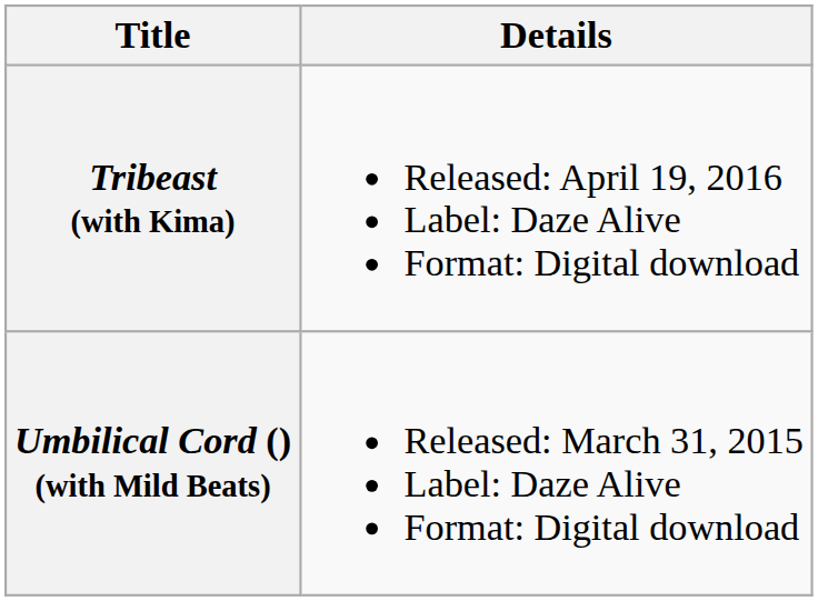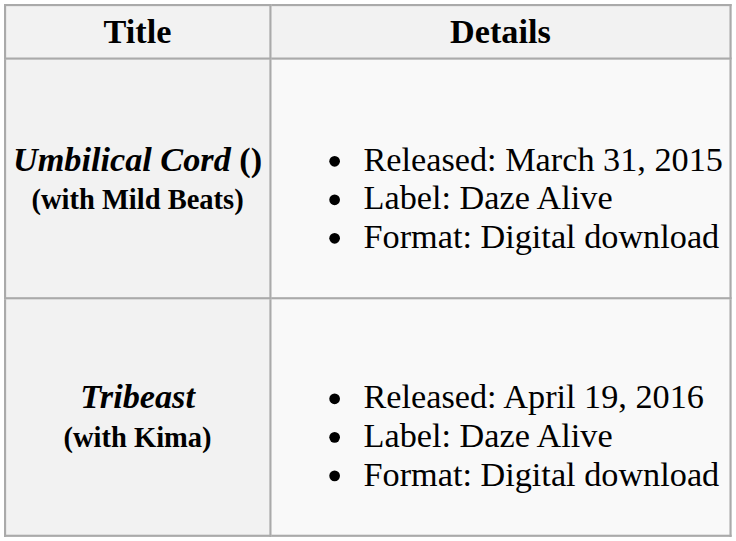 <table class="wikitable plainrowheaders">
 <tr>
 <th>Title</th>
 <th>Details</th>
 </tr>
 <tr>
+<th scope="row"><em>Umbilical Cord</em> ()<br><small>(with Mild Beats)</small></th>
+<td><br><ul><li>Released: March 31, 2015</li><li>Label: Daze Alive</li><li>Format: Digital download</li></ul></td>
+</tr>
+<tr>
 <th scope="row"><em>Tribeast</em><br><small>(with Kima)</small></th>
 <td><br><ul><li>Released: April 19, 2016</li><li>Label: Daze Alive</li><li>Format: Digital download</li></ul></td>
 </tr>
-<tr>
-<th scope="row"><em>Umbilical Cord</em> ()<br><small>(with Mild Beats)</small></th>
-<td><br><ul><li>Released: March 31, 2015</li><li>Label: Daze Alive</li><li>Format: Digital download</li></ul></td>
-</tr>
 </table>
